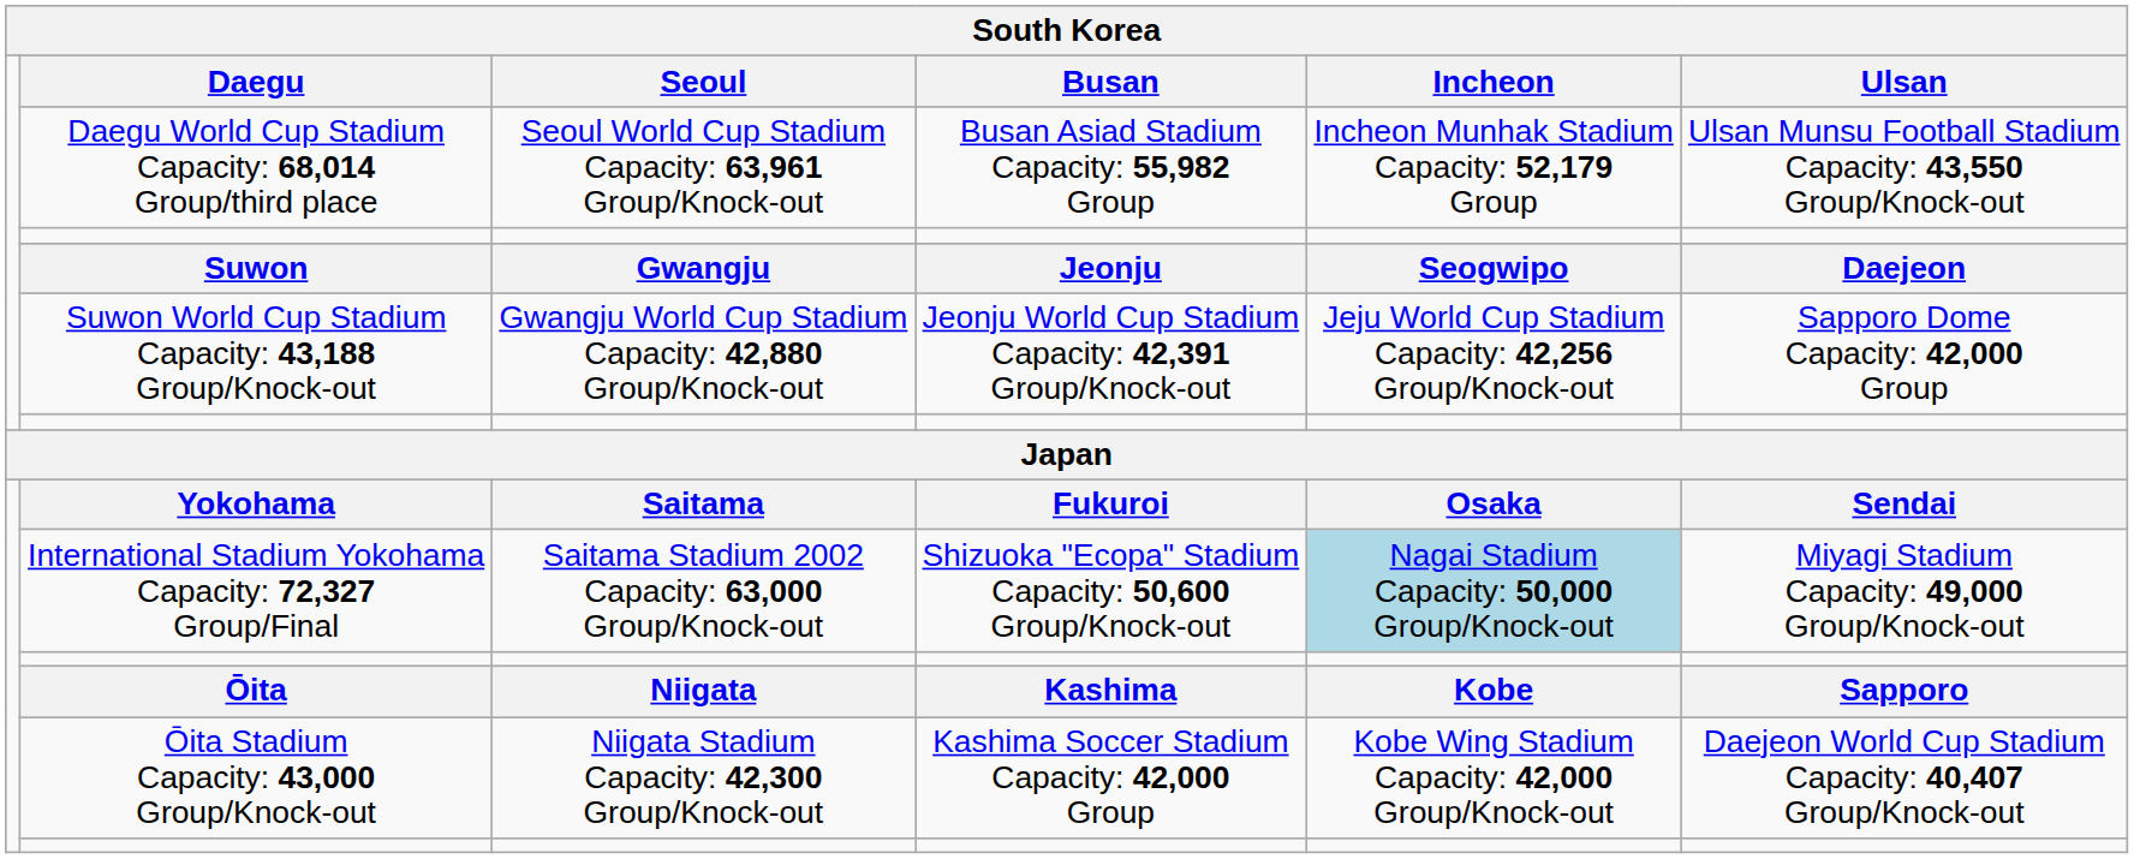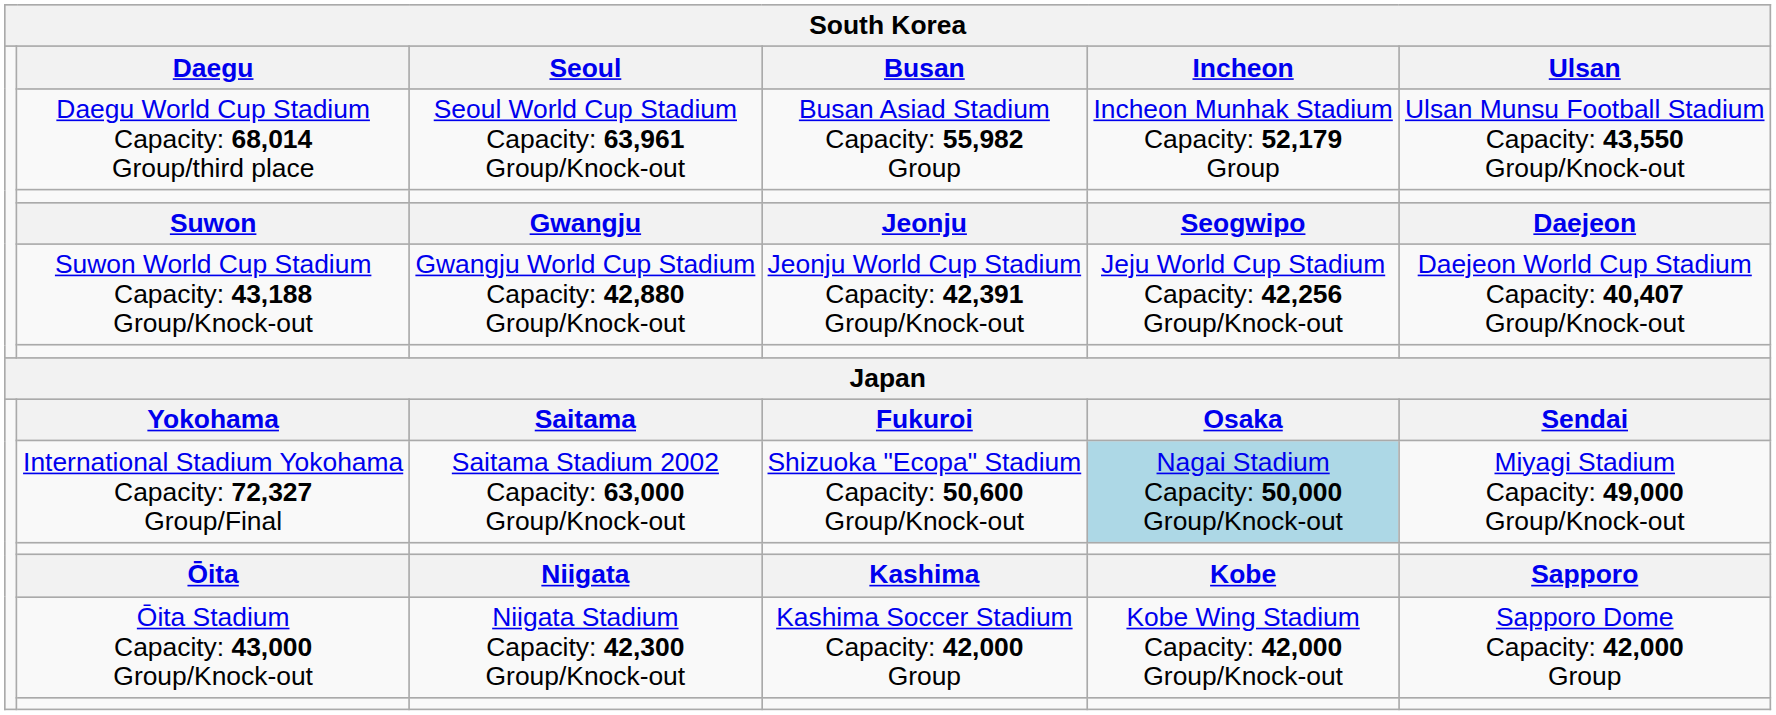 <table class="wikitable" style="text-align:center">
 <tr>
 <th colspan=6>South Korea</th>
 </tr>
 <tr>
 <td rowspan="6"><br></td>
 <th><a href='#'>Daegu</a></th>
 <th><a href='#'>Seoul</a></th>
 <th><a href='#'>Busan</a></th>
 <th><a href='#'>Incheon</a></th>
 <th><a href='#'>Ulsan</a></th>
 </tr>
 <tr>
 <td><a href='#'>Daegu World Cup Stadium</a><br>Capacity: <strong>68,014</strong><br>Group/third place</td>
 <td><a href='#'>Seoul World Cup Stadium</a><br>Capacity: <strong>63,961</strong><br>Group/Knock-out</td>
 <td><a href='#'>Busan Asiad Stadium</a><br>Capacity: <strong>55,982</strong><br>Group</td>
 <td><a href='#'>Incheon Munhak Stadium</a><br>Capacity: <strong>52,179</strong><br>Group</td>
 <td><a href='#'>Ulsan Munsu Football Stadium</a><br>Capacity: <strong>43,550</strong><br>Group/Knock-out</td>
 </tr>
 <tr>
 <td></td>
 <td></td>
 <td></td>
 <td></td>
 <td></td>
 </tr>
 <tr>
 <th><a href='#'>Suwon</a></th>
 <th><a href='#'>Gwangju</a></th>
 <th><a href='#'>Jeonju</a></th>
 <th><a href='#'>Seogwipo</a></th>
 <th><a href='#'>Daejeon</a></th>
 </tr>
 <tr>
 <td><a href='#'>Suwon World Cup Stadium</a><br>Capacity: <strong>43,188</strong><br>Group/Knock-out</td>
 <td><a href='#'>Gwangju World Cup Stadium</a><br>Capacity: <strong>42,880</strong><br>Group/Knock-out</td>
 <td><a href='#'>Jeonju World Cup Stadium</a><br>Capacity: <strong>42,391</strong><br>Group/Knock-out</td>
 <td><a href='#'>Jeju World Cup Stadium</a><br>Capacity: <strong>42,256</strong><br>Group/Knock-out</td>
-<td><a href='#'>Sapporo Dome</a><br>Capacity: <strong>42,000</strong><br>Group</td>
+<td><a href='#'>Daejeon World Cup Stadium</a><br>Capacity: <strong>40,407</strong><br>Group/Knock-out</td>
 </tr>
 <tr>
 <td></td>
 <td></td>
 <td></td>
 <td></td>
 <td></td>
 </tr>
 <tr>
 <th colspan=6>Japan</th>
 </tr>
 <tr>
 <td rowspan="6"><br></td>
 <th><a href='#'>Yokohama</a></th>
 <th><a href='#'>Saitama</a></th>
 <th><a href='#'>Fukuroi</a></th>
 <th><a href='#'>Osaka</a></th>
 <th><a href='#'>Sendai</a></th>
 </tr>
 <tr>
 <td><a href='#'>International Stadium Yokohama</a><br>Capacity: <strong>72,327</strong><br>Group/Final</td>
 <td><a href='#'>Saitama Stadium 2002</a><br>Capacity: <strong>63,000</strong><br>Group/Knock-out</td>
 <td><a href='#'>Shizuoka "Ecopa" Stadium</a><br>Capacity: <strong>50,600</strong><br>Group/Knock-out</td>
 <td style="background: lightblue;"><a href='#'>Nagai Stadium</a><br>Capacity: <strong>50,000</strong><br>Group/Knock-out</td>
 <td><a href='#'>Miyagi Stadium</a><br>Capacity: <strong>49,000</strong><br>Group/Knock-out</td>
 </tr>
 <tr>
 <td></td>
 <td></td>
 <td></td>
 <td></td>
 <td></td>
 </tr>
 <tr>
 <th><a href='#'>Ōita</a></th>
 <th><a href='#'>Niigata</a></th>
 <th><a href='#'>Kashima</a></th>
 <th><a href='#'>Kobe</a></th>
 <th><a href='#'>Sapporo</a></th>
 </tr>
 <tr>
 <td><a href='#'>Ōita Stadium</a><br>Capacity: <strong>43,000</strong><br>Group/Knock-out</td>
 <td><a href='#'>Niigata Stadium</a><br>Capacity: <strong>42,300</strong><br>Group/Knock-out</td>
 <td><a href='#'>Kashima Soccer Stadium</a><br>Capacity: <strong>42,000</strong><br>Group</td>
 <td><a href='#'>Kobe Wing Stadium</a><br>Capacity: <strong>42,000</strong><br>Group/Knock-out</td>
-<td><a href='#'>Daejeon World Cup Stadium</a><br>Capacity: <strong>40,407</strong><br>Group/Knock-out</td>
+<td><a href='#'>Sapporo Dome</a><br>Capacity: <strong>42,000</strong><br>Group</td>
 </tr>
 <tr>
 <td></td>
 <td></td>
 <td></td>
 <td></td>
 <td></td>
 </tr>
 </table>
